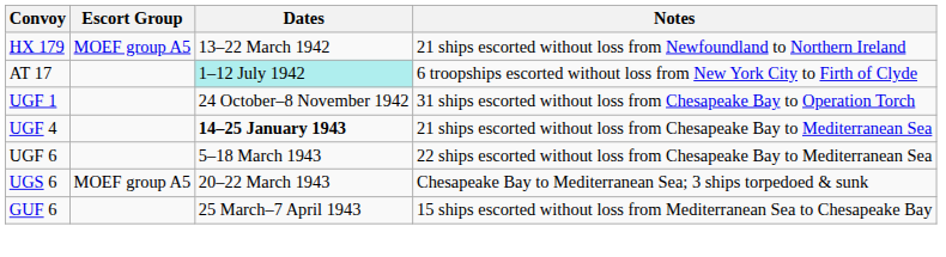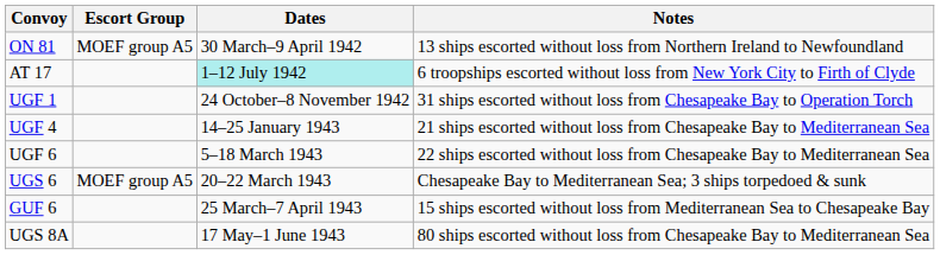 <table class="wikitable">
 <tr>
 <th>Convoy</th>
 <th>Escort Group</th>
 <th>Dates</th>
 <th>Notes</th>
 </tr>
 <tr>
-<td><a href='#'>HX 179</a></td>
-<td><a href='#'>MOEF group A5</a></td>
-<td>13–22 March 1942</td>
-<td>21 ships escorted without loss from <a href='#'>Newfoundland</a> to <a href='#'>Northern Ireland</a></td>
+<td><a href='#'>ON 81</a></td>
+<td>MOEF group A5</td>
+<td>30 March–9 April 1942</td>
+<td>13 ships escorted without loss from Northern Ireland to Newfoundland</td>
 </tr>
 <tr>
 <td>AT 17</td>
 <td></td>
 <td style="background: paleturquoise;">1–12 July 1942</td>
 <td>6 troopships escorted without loss from <a href='#'>New York City</a> to <a href='#'>Firth of Clyde</a></td>
 </tr>
 <tr>
 <td><a href='#'>UGF 1</a></td>
 <td></td>
 <td>24 October–8 November 1942</td>
 <td>31 ships escorted without loss from <a href='#'>Chesapeake Bay</a> to <a href='#'>Operation Torch</a></td>
 </tr>
 <tr>
 <td><a href='#'>UGF</a> 4</td>
 <td></td>
-<td><strong>14–25 January 1943</strong></td>
+<td>14–25 January 1943</td>
 <td>21 ships escorted without loss from Chesapeake Bay to <a href='#'>Mediterranean Sea</a></td>
 </tr>
 <tr>
 <td>UGF 6</td>
 <td></td>
 <td>5–18 March 1943</td>
 <td>22 ships escorted without loss from Chesapeake Bay to Mediterranean Sea</td>
 </tr>
 <tr>
 <td><a href='#'>UGS</a> 6</td>
 <td>MOEF group A5</td>
 <td>20–22 March 1943</td>
 <td>Chesapeake Bay to Mediterranean Sea; 3 ships torpedoed & sunk</td>
 </tr>
 <tr>
 <td><a href='#'>GUF</a> 6</td>
 <td></td>
 <td>25 March–7 April 1943</td>
 <td>15 ships escorted without loss from Mediterranean Sea to Chesapeake Bay</td>
 </tr>
+<tr>
+<td>UGS 8A</td>
+<td></td>
+<td>17 May–1 June 1943</td>
+<td>80 ships escorted without loss from Chesapeake Bay to Mediterranean Sea</td>
+</tr>
 </table>
